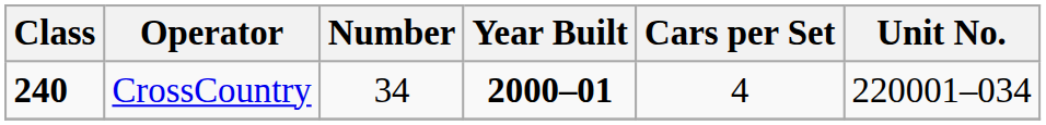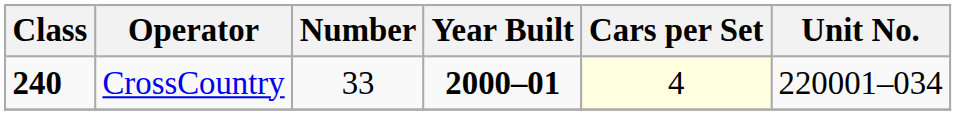 <table class="wikitable">
 <tr>
 <th>Class</th>
 <th>Operator</th>
 <th>Number</th>
 <th>Year Built</th>
 <th>Cars per Set</th>
 <th>Unit No.</th>
 </tr>
 <tr>
 <td><strong>240</strong></td>
 <td><a href='#'>CrossCountry</a></td>
-<td align=center>34</td>
+<td align=center>33</td>
 <td align=center><strong>2000–01</strong></td>
-<td align=center>4</td>
+<td align=center style="background: lightyellow;">4</td>
 <td>220001–034</td>
 </tr>
 <tr>
 </tr>
 </table>
